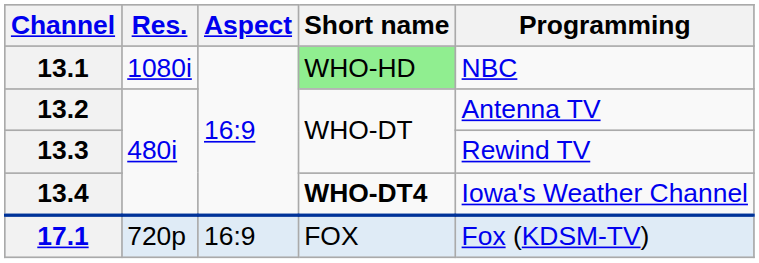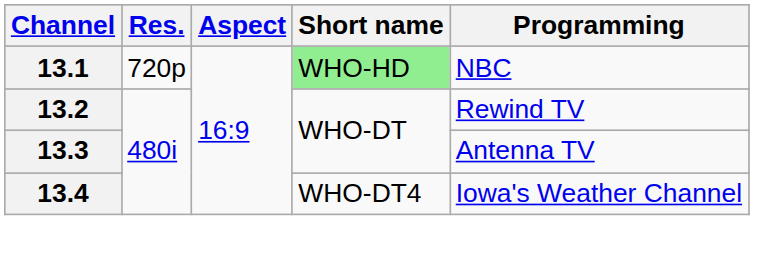 <table class="wikitable">
 <tr>
 <th scope = "col"><a href='#'>Channel</a></th>
 <th scope = "col"><a href='#'>Res.</a></th>
 <th scope = "col"><a href='#'>Aspect</a></th>
 <th scope = "col">Short name</th>
 <th scope = "col">Programming</th>
 </tr>
 <tr>
 <th scope = "row">13.1</th>
-<td><a href='#'>1080i</a></td>
+<td>720p</td>
 <td rowspan=4><a href='#'>16:9</a></td>
 <td style="background: lightgreen;">WHO-HD</td>
 <td><a href='#'>NBC</a></td>
 </tr>
 <tr>
 <th scope = "row">13.2</th>
 <td rowspan=3><a href='#'>480i</a></td>
 <td rowspan=2>WHO-DT</td>
+<td><a href='#'>Rewind TV</a></td>
+</tr>
+<tr>
+<th scope = "row">13.3</th>
 <td><a href='#'>Antenna TV</a></td>
 </tr>
 <tr>
-<th scope = "row">13.3</th>
-<td><a href='#'>Rewind TV</a></td>
-</tr>
-<tr>
 <th scope = "row">13.4</th>
-<td><strong>WHO-DT4</strong></td>
+<td>WHO-DT4</td>
 <td><a href='#'>Iowa's Weather Channel</a></td>
 </tr>
-<tr style="background-color:#DFEBF6; border-top: 2px solid #003399;">
-<th scope = "row"><a href='#'>17.1</a></th>
-<td>720p</td>
-<td>16:9</td>
-<td>FOX</td>
-<td><a href='#'>Fox</a> (<a href='#'>KDSM-TV</a>)</td>
-</tr>
 </table>
